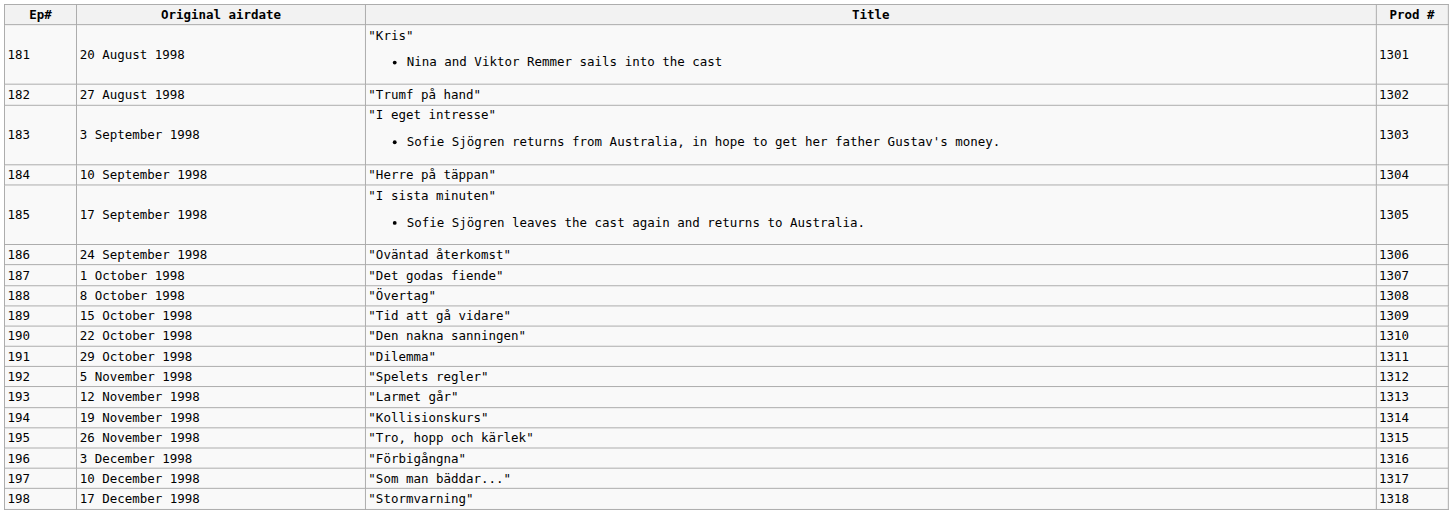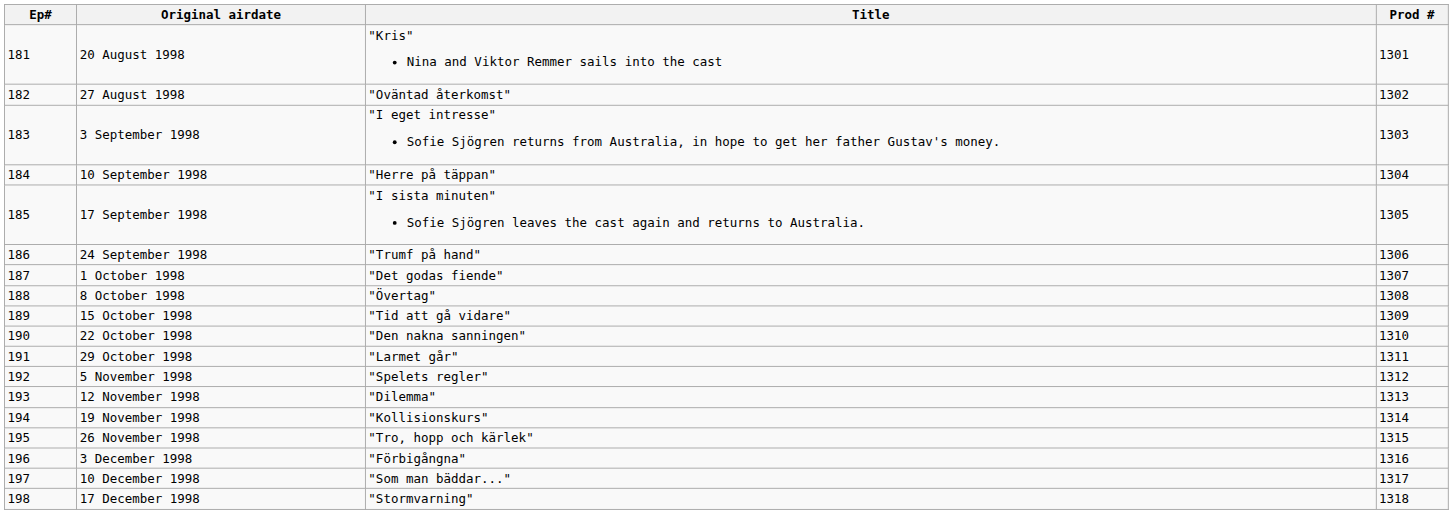 <table class="wikitable" width=95%>
 <tr>
 <th width=5%>Ep#</th>
 <th width=20%>Original airdate</th>
 <th>Title</th>
 <th width=5%>Prod #</th>
 </tr>
 <tr>
 <td>181</td>
 <td>20 August 1998</td>
 <td>"Kris"<br><ul><li>Nina and Viktor Remmer sails into the cast</li></ul></td>
 <td>1301</td>
 </tr>
 <tr>
 <td>182</td>
 <td>27 August 1998</td>
-<td>"Trumf på hand"</td>
+<td>"Oväntad återkomst"</td>
 <td>1302</td>
 </tr>
 <tr>
 <td>183</td>
 <td>3 September 1998</td>
 <td>"I eget intresse"<br><ul><li>Sofie Sjögren returns from Australia, in hope to get her father Gustav's money.</li></ul></td>
 <td>1303</td>
 </tr>
 <tr>
 <td>184</td>
 <td>10 September 1998</td>
 <td>"Herre på täppan"</td>
 <td>1304</td>
 </tr>
 <tr>
 <td>185</td>
 <td>17 September 1998</td>
 <td>"I sista minuten"<br><ul><li>Sofie Sjögren leaves the cast again and returns to Australia.</li></ul></td>
 <td>1305</td>
 </tr>
 <tr>
 <td>186</td>
 <td>24 September 1998</td>
-<td>"Oväntad återkomst"</td>
+<td>"Trumf på hand"</td>
 <td>1306</td>
 </tr>
 <tr>
 <td>187</td>
 <td>1 October 1998</td>
 <td>"Det godas fiende"</td>
 <td>1307</td>
 </tr>
 <tr>
 <td>188</td>
 <td>8 October 1998</td>
 <td>"Övertag"</td>
 <td>1308</td>
 </tr>
 <tr>
 <td>189</td>
 <td>15 October 1998</td>
 <td>"Tid att gå vidare"</td>
 <td>1309</td>
 </tr>
 <tr>
 <td>190</td>
 <td>22 October 1998</td>
 <td>"Den nakna sanningen"</td>
 <td>1310</td>
 </tr>
 <tr>
 <td>191</td>
 <td>29 October 1998</td>
-<td>"Dilemma"</td>
+<td>"Larmet går"</td>
 <td>1311</td>
 </tr>
 <tr>
 <td>192</td>
 <td>5 November 1998</td>
 <td>"Spelets regler"</td>
 <td>1312</td>
 </tr>
 <tr>
 <td>193</td>
 <td>12 November 1998</td>
-<td>"Larmet går"</td>
+<td>"Dilemma"</td>
 <td>1313</td>
 </tr>
 <tr>
 <td>194</td>
 <td>19 November 1998</td>
 <td>"Kollisionskurs"</td>
 <td>1314</td>
 </tr>
 <tr>
 <td>195</td>
 <td>26 November 1998</td>
 <td>"Tro, hopp och kärlek"</td>
 <td>1315</td>
 </tr>
 <tr>
 <td>196</td>
 <td>3 December 1998</td>
 <td>"Förbigångna"</td>
 <td>1316</td>
 </tr>
 <tr>
 <td>197</td>
 <td>10 December 1998</td>
 <td>"Som man bäddar..."</td>
 <td>1317</td>
 </tr>
 <tr>
 <td>198</td>
 <td>17 December 1998</td>
 <td>"Stormvarning"</td>
 <td>1318</td>
 </tr>
 </table>
